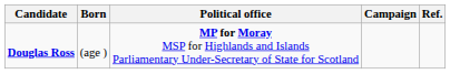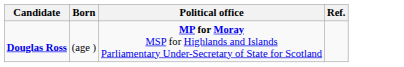 <table class="wikitable sortable" style="text-align:center">
 <tr>
 <th>Candidate</th>
 <th>Born</th>
 <th>Political office</th>
-<th>Campaign</th>
 <th class=unsortable>Ref.</th>
 </tr>
 <tr>
 <td><br><strong><a href='#'>Douglas Ross</a></strong></td>
 <td><br>(age )</td>
 <td><strong><a href='#'>MP</a> for <a href='#'>Moray</a></strong>  <br><a href='#'>MSP</a> for <a href='#'>Highlands and Islands</a> <br> <a href='#'>Parliamentary Under-Secretary of State for Scotland</a> <br></td>
-<td><br></td>
 <td></td>
 </tr>
 </table>
